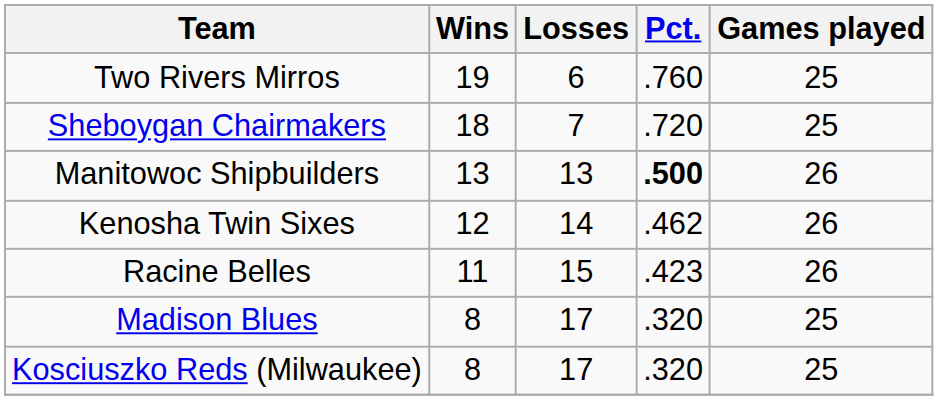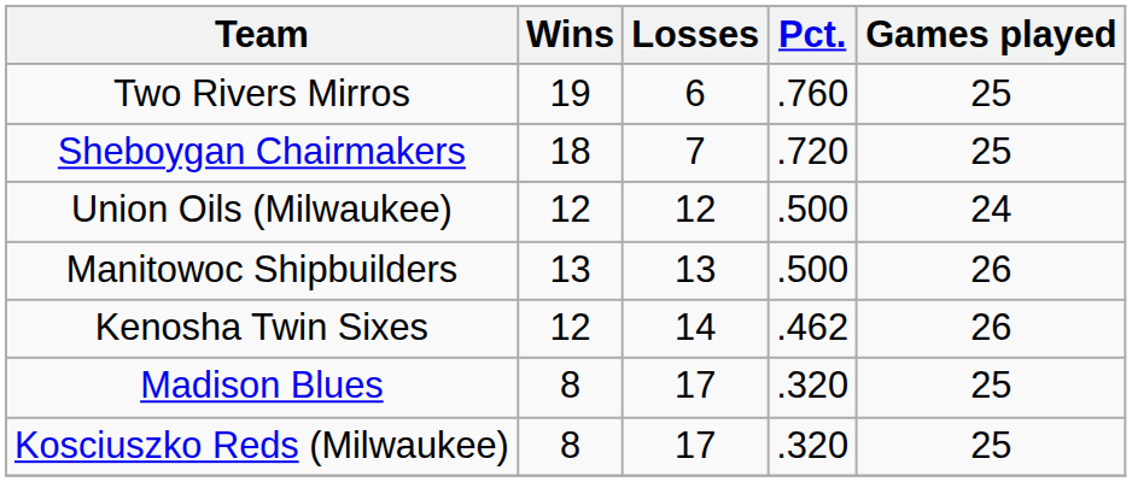 <table class="sortable wikitable" style="text-align:center">
 <tr>
 <th>Team</th>
 <th>Wins</th>
 <th>Losses</th>
 <th><a href='#'>Pct.</a></th>
 <th>Games played</th>
 </tr>
 <tr>
 <td>Two Rivers Mirros</td>
 <td>19</td>
 <td>6</td>
 <td>.760</td>
 <td>25</td>
 </tr>
 <tr>
 <td><a href='#'>Sheboygan Chairmakers</a></td>
 <td>18</td>
 <td>7</td>
 <td>.720</td>
 <td>25</td>
 </tr>
 <tr>
+<td>Union Oils (Milwaukee)</td>
+<td>12</td>
+<td>12</td>
+<td>.500</td>
+<td>24</td>
+</tr>
+<tr>
 <td>Manitowoc Shipbuilders</td>
 <td>13</td>
 <td>13</td>
-<td><strong>.500</strong></td>
+<td>.500</td>
 <td>26</td>
 </tr>
 <tr>
 <td>Kenosha Twin Sixes</td>
 <td>12</td>
 <td>14</td>
 <td>.462</td>
-<td>26</td>
-</tr>
-<tr>
-<td>Racine Belles</td>
-<td>11</td>
-<td>15</td>
-<td>.423</td>
 <td>26</td>
 </tr>
 <tr>
 <td><a href='#'>Madison Blues</a></td>
 <td>8</td>
 <td>17</td>
 <td>.320</td>
 <td>25</td>
 </tr>
 <tr>
 <td><a href='#'>Kosciuszko Reds</a> (Milwaukee)</td>
 <td>8</td>
 <td>17</td>
 <td>.320</td>
 <td>25</td>
 </tr>
 <tr>
 </tr>
 </table>
